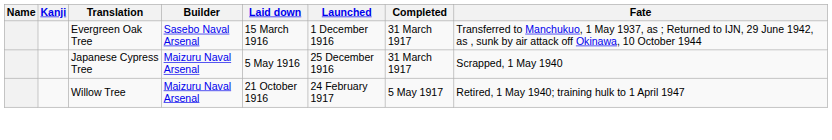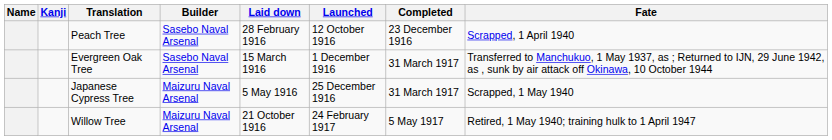 <table class="wikitable plainrowheaders">
 <tr>
 <th scope="col">Name</th>
 <th scope="col"><a href='#'>Kanji</a></th>
 <th scope="col">Translation</th>
 <th scope="col">Builder</th>
 <th scope="col"><a href='#'>Laid down</a></th>
 <th scope="col"><a href='#'>Launched</a></th>
 <th scope="col">Completed</th>
 <th scope="col">Fate</th>
+</tr>
+<tr>
+<th scope="row"></th>
+<td></td>
+<td>Peach Tree</td>
+<td><a href='#'>Sasebo Naval Arsenal</a></td>
+<td>28 February 1916</td>
+<td>12 October 1916</td>
+<td>23 December 1916</td>
+<td><a href='#'>Scrapped</a>, 1 April 1940</td>
 </tr>
 <tr>
 <th scope="row"></th>
 <td></td>
 <td>Evergreen Oak Tree</td>
 <td><a href='#'>Sasebo Naval Arsenal</a></td>
 <td>15 March 1916</td>
 <td>1 December 1916</td>
 <td>31 March 1917</td>
 <td>Transferred to <a href='#'>Manchukuo</a>, 1 May 1937, as ; Returned to IJN, 29 June 1942, as , sunk by air attack off <a href='#'>Okinawa</a>, 10 October 1944</td>
 </tr>
 <tr>
 <th scope="row"></th>
 <td></td>
 <td>Japanese Cypress Tree</td>
 <td><a href='#'>Maizuru Naval Arsenal</a></td>
 <td>5 May 1916</td>
 <td>25 December 1916</td>
 <td>31 March 1917</td>
 <td>Scrapped, 1 May 1940</td>
 </tr>
 <tr>
 <th scope="row"></th>
 <td></td>
 <td>Willow Tree</td>
 <td><a href='#'>Maizuru Naval Arsenal</a></td>
 <td>21 October 1916</td>
 <td>24 February 1917</td>
 <td>5 May 1917</td>
 <td>Retired, 1 May 1940; training hulk to 1 April 1947</td>
 </tr>
 </table>
